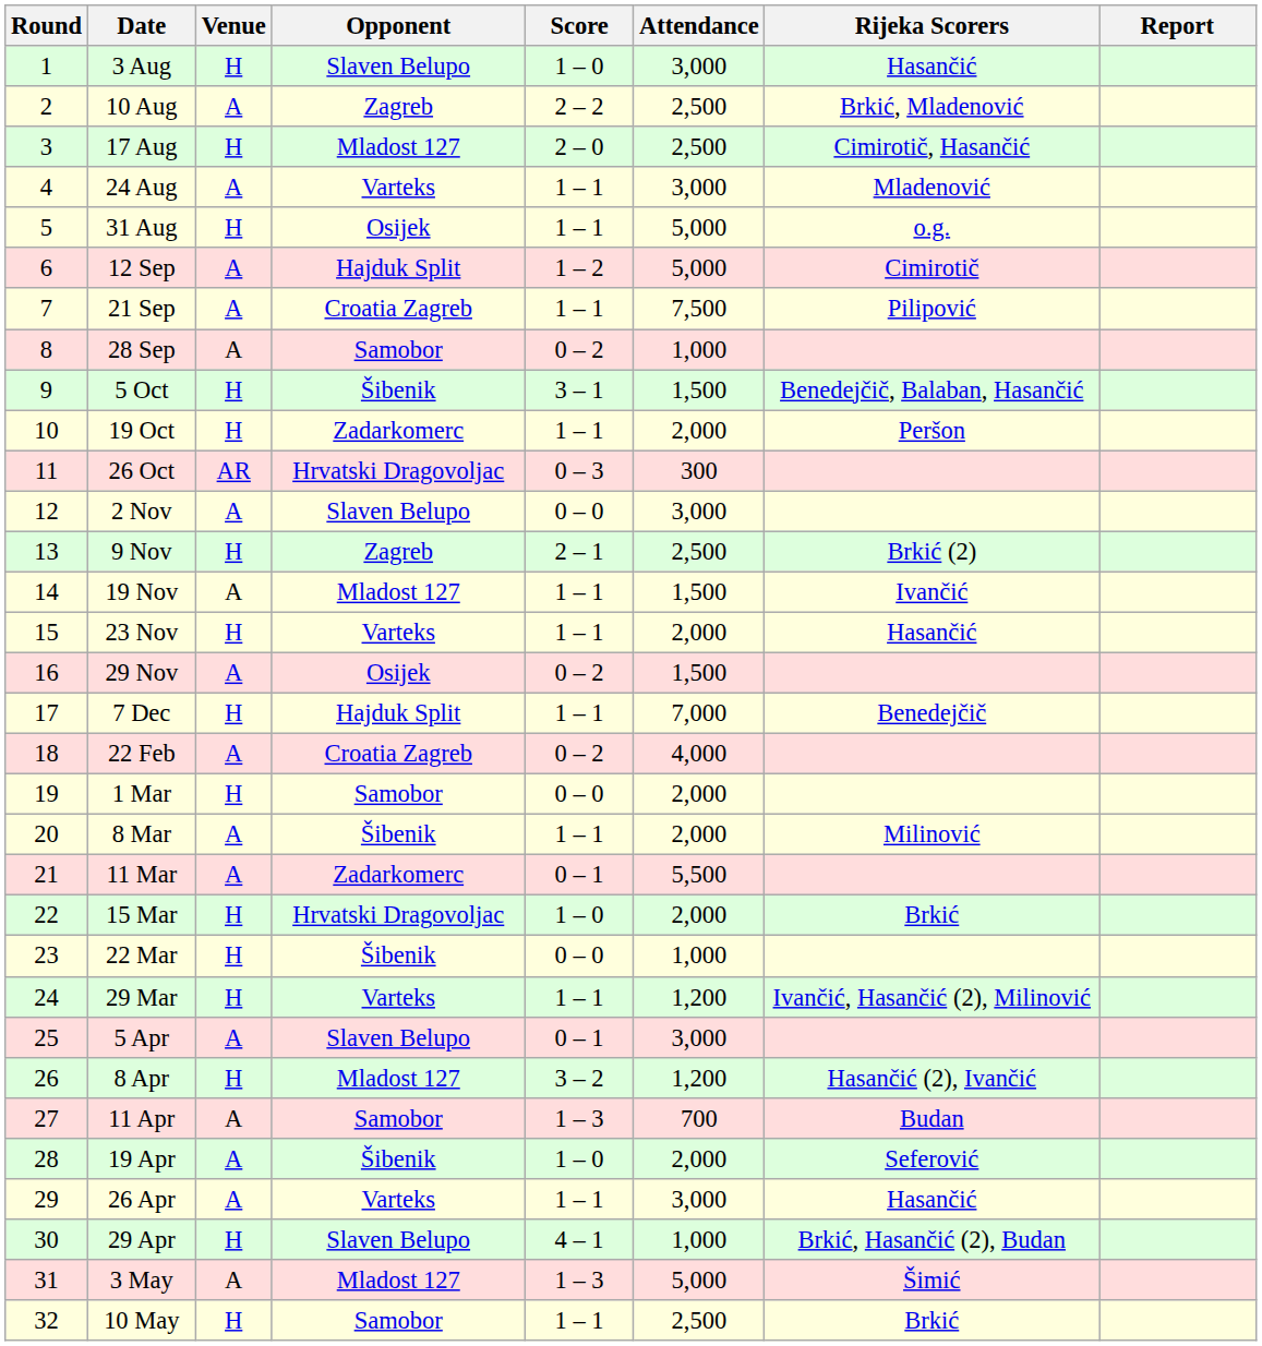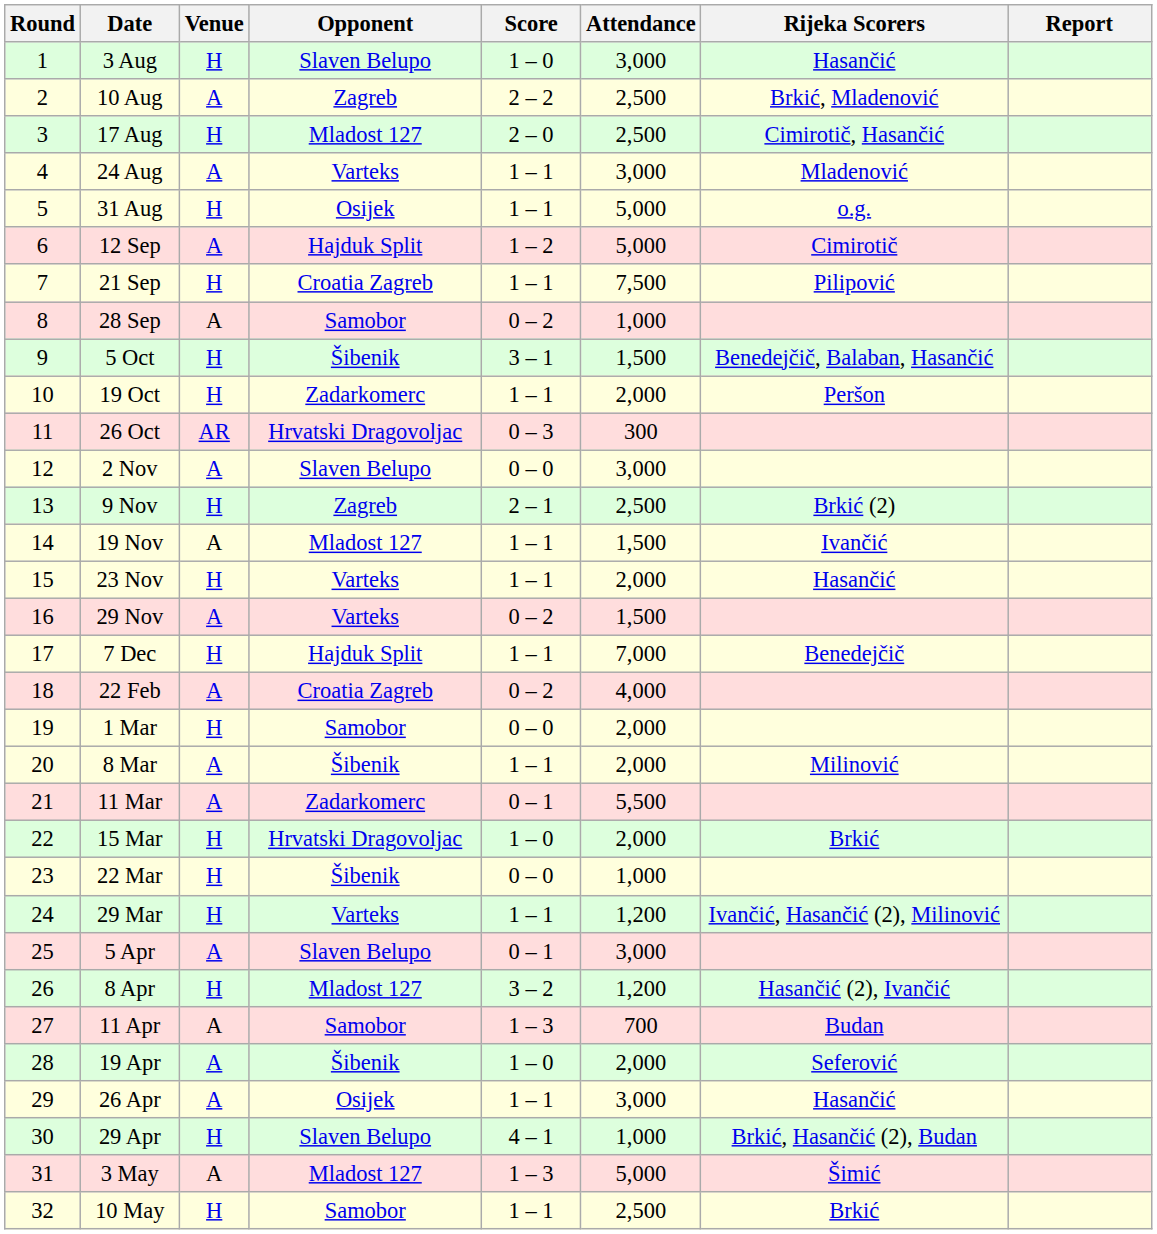 <table class="wikitable sortable" style="text-align: center; font-size:95%;">
 <tr>
 <th width="30">Round</th>
 <th width="60">Date</th>
 <th width="20">Venue</th>
 <th width="150">Opponent</th>
 <th width="60">Score</th>
 <th width="40">Attendance</th>
 <th width="200">Rijeka Scorers</th>
 <th width="90" class="unsortable">Report</th>
 </tr>
 <tr bgcolor="#ddffdd">
 <td>1</td>
 <td>3 Aug</td>
 <td><a href='#'>H</a></td>
 <td><a href='#'>Slaven Belupo</a></td>
 <td>1 – 0</td>
 <td>3,000</td>
 <td><a href='#'>Hasančić</a></td>
 <td></td>
 </tr>
 <tr bgcolor="#ffffdd">
 <td>2</td>
 <td>10 Aug</td>
 <td><a href='#'>A</a></td>
 <td><a href='#'>Zagreb</a></td>
 <td>2 – 2</td>
 <td>2,500</td>
 <td><a href='#'>Brkić</a>, <a href='#'>Mladenović</a></td>
 <td></td>
 </tr>
 <tr bgcolor="#ddffdd">
 <td>3</td>
 <td>17 Aug</td>
 <td><a href='#'>H</a></td>
 <td><a href='#'>Mladost 127</a></td>
 <td>2 – 0</td>
 <td>2,500</td>
 <td><a href='#'>Cimirotič</a>, <a href='#'>Hasančić</a></td>
 <td></td>
 </tr>
 <tr bgcolor="#ffffdd">
 <td>4</td>
 <td>24 Aug</td>
 <td><a href='#'>A</a></td>
 <td><a href='#'>Varteks</a></td>
 <td>1 – 1</td>
 <td>3,000</td>
 <td><a href='#'>Mladenović</a></td>
 <td></td>
 </tr>
 <tr bgcolor="#ffffdd">
 <td>5</td>
 <td>31 Aug</td>
 <td><a href='#'>H</a></td>
 <td><a href='#'>Osijek</a></td>
 <td>1 – 1</td>
 <td>5,000</td>
 <td><a href='#'>o.g.</a></td>
 <td></td>
 </tr>
 <tr bgcolor="#ffdddd">
 <td>6</td>
 <td>12 Sep</td>
 <td><a href='#'>A</a></td>
 <td><a href='#'>Hajduk Split</a></td>
 <td>1 – 2</td>
 <td>5,000</td>
 <td><a href='#'>Cimirotič</a></td>
 <td></td>
 </tr>
 <tr bgcolor="#ffffdd">
 <td>7</td>
 <td>21 Sep</td>
-<td><a href='#'>A</a></td>
+<td><a href='#'>H</a></td>
 <td><a href='#'>Croatia Zagreb</a></td>
 <td>1 – 1</td>
 <td>7,500</td>
 <td><a href='#'>Pilipović</a></td>
 <td></td>
 </tr>
 <tr bgcolor="#ffdddd">
 <td>8</td>
 <td>28 Sep</td>
 <td>A</td>
 <td><a href='#'>Samobor</a></td>
 <td>0 – 2</td>
 <td>1,000</td>
 <td></td>
 <td></td>
 </tr>
 <tr bgcolor="#ddffdd">
 <td>9</td>
 <td>5 Oct</td>
 <td><a href='#'>H</a></td>
 <td><a href='#'>Šibenik</a></td>
 <td>3 – 1</td>
 <td>1,500</td>
 <td><a href='#'>Benedejčič</a>, <a href='#'>Balaban</a>, <a href='#'>Hasančić</a></td>
 <td></td>
 </tr>
 <tr bgcolor="#ffffdd">
 <td>10</td>
 <td>19 Oct</td>
 <td><a href='#'>H</a></td>
 <td><a href='#'>Zadarkomerc</a></td>
 <td>1 – 1</td>
 <td>2,000</td>
 <td><a href='#'>Peršon</a></td>
 <td></td>
 </tr>
 <tr bgcolor="#ffdddd">
 <td>11</td>
 <td>26 Oct</td>
 <td><a href='#'>AR</a></td>
 <td><a href='#'>Hrvatski Dragovoljac</a></td>
 <td>0 – 3</td>
 <td>300</td>
 <td></td>
 <td></td>
 </tr>
 <tr bgcolor="#ffffdd">
 <td>12</td>
 <td>2 Nov</td>
 <td><a href='#'>A</a></td>
 <td><a href='#'>Slaven Belupo</a></td>
 <td>0 – 0</td>
 <td>3,000</td>
 <td></td>
 <td></td>
 </tr>
 <tr bgcolor="#ddffdd">
 <td>13</td>
 <td>9 Nov</td>
 <td><a href='#'>H</a></td>
 <td><a href='#'>Zagreb</a></td>
 <td>2 – 1</td>
 <td>2,500</td>
 <td><a href='#'>Brkić</a> (2)</td>
 <td></td>
 </tr>
 <tr bgcolor="#ffffdd">
 <td>14</td>
 <td>19 Nov</td>
 <td>A</td>
 <td><a href='#'>Mladost 127</a></td>
 <td>1 – 1</td>
 <td>1,500</td>
 <td><a href='#'>Ivančić</a></td>
 <td></td>
 </tr>
 <tr bgcolor="#ffffdd">
 <td>15</td>
 <td>23 Nov</td>
 <td><a href='#'>H</a></td>
 <td><a href='#'>Varteks</a></td>
 <td>1 – 1</td>
 <td>2,000</td>
 <td><a href='#'>Hasančić</a></td>
 <td></td>
 </tr>
 <tr bgcolor="#ffdddd">
 <td>16</td>
 <td>29 Nov</td>
 <td><a href='#'>A</a></td>
-<td><a href='#'>Osijek</a></td>
+<td><a href='#'>Varteks</a></td>
 <td>0 – 2</td>
 <td>1,500</td>
 <td></td>
 <td></td>
 </tr>
 <tr bgcolor="#ffffdd">
 <td>17</td>
 <td>7 Dec</td>
 <td><a href='#'>H</a></td>
 <td><a href='#'>Hajduk Split</a></td>
 <td>1 – 1</td>
 <td>7,000</td>
 <td><a href='#'>Benedejčič</a></td>
 <td></td>
 </tr>
 <tr bgcolor="#ffdddd">
 <td>18</td>
 <td>22 Feb</td>
 <td><a href='#'>A</a></td>
 <td><a href='#'>Croatia Zagreb</a></td>
 <td>0 – 2</td>
 <td>4,000</td>
 <td></td>
 <td></td>
 </tr>
 <tr bgcolor="#ffffdd">
 <td>19</td>
 <td>1 Mar</td>
 <td><a href='#'>H</a></td>
 <td><a href='#'>Samobor</a></td>
 <td>0 – 0</td>
 <td>2,000</td>
 <td></td>
 <td></td>
 </tr>
 <tr bgcolor="#ffffdd">
 <td>20</td>
 <td>8 Mar</td>
 <td><a href='#'>A</a></td>
 <td><a href='#'>Šibenik</a></td>
 <td>1 – 1</td>
 <td>2,000</td>
 <td><a href='#'>Milinović</a></td>
 <td></td>
 </tr>
 <tr bgcolor="#ffdddd">
 <td>21</td>
 <td>11 Mar</td>
 <td><a href='#'>A</a></td>
 <td><a href='#'>Zadarkomerc</a></td>
 <td>0 – 1</td>
 <td>5,500</td>
 <td></td>
 <td></td>
 </tr>
 <tr bgcolor="#ddffdd">
 <td>22</td>
 <td>15 Mar</td>
 <td><a href='#'>H</a></td>
 <td><a href='#'>Hrvatski Dragovoljac</a></td>
 <td>1 – 0</td>
 <td>2,000</td>
 <td><a href='#'>Brkić</a></td>
 <td></td>
 </tr>
 <tr bgcolor="#ffffdd">
 <td>23</td>
 <td>22 Mar</td>
 <td><a href='#'>H</a></td>
 <td><a href='#'>Šibenik</a></td>
 <td>0 – 0</td>
 <td>1,000</td>
 <td></td>
 <td></td>
 </tr>
 <tr bgcolor="#ddffdd">
 <td>24</td>
 <td>29 Mar</td>
 <td><a href='#'>H</a></td>
 <td><a href='#'>Varteks</a></td>
 <td>1 – 1</td>
 <td>1,200</td>
 <td><a href='#'>Ivančić</a>, <a href='#'>Hasančić</a> (2), <a href='#'>Milinović</a></td>
 <td></td>
 </tr>
 <tr bgcolor="#ffdddd">
 <td>25</td>
 <td>5 Apr</td>
 <td><a href='#'>A</a></td>
 <td><a href='#'>Slaven Belupo</a></td>
 <td>0 – 1</td>
 <td>3,000</td>
 <td></td>
 <td></td>
 </tr>
 <tr bgcolor="#ddffdd">
 <td>26</td>
 <td>8 Apr</td>
 <td><a href='#'>H</a></td>
 <td><a href='#'>Mladost 127</a></td>
 <td>3 – 2</td>
 <td>1,200</td>
 <td><a href='#'>Hasančić</a> (2), <a href='#'>Ivančić</a></td>
 <td></td>
 </tr>
 <tr bgcolor="#ffdddd">
 <td>27</td>
 <td>11 Apr</td>
 <td>A</td>
 <td><a href='#'>Samobor</a></td>
 <td>1 – 3</td>
 <td>700</td>
 <td><a href='#'>Budan</a></td>
 <td></td>
 </tr>
 <tr bgcolor="#ddffdd">
 <td>28</td>
 <td>19 Apr</td>
 <td><a href='#'>A</a></td>
 <td><a href='#'>Šibenik</a></td>
 <td>1 – 0</td>
 <td>2,000</td>
 <td><a href='#'>Seferović</a></td>
 <td></td>
 </tr>
 <tr bgcolor="#ffffdd">
 <td>29</td>
 <td>26 Apr</td>
 <td><a href='#'>A</a></td>
-<td><a href='#'>Varteks</a></td>
+<td><a href='#'>Osijek</a></td>
 <td>1 – 1</td>
 <td>3,000</td>
 <td><a href='#'>Hasančić</a></td>
 <td></td>
 </tr>
 <tr bgcolor="#ddffdd">
 <td>30</td>
 <td>29 Apr</td>
 <td><a href='#'>H</a></td>
 <td><a href='#'>Slaven Belupo</a></td>
 <td>4 – 1</td>
 <td>1,000</td>
 <td><a href='#'>Brkić</a>, <a href='#'>Hasančić</a> (2), <a href='#'>Budan</a></td>
 <td></td>
 </tr>
 <tr bgcolor="#ffdddd">
 <td>31</td>
 <td>3 May</td>
 <td>A</td>
 <td><a href='#'>Mladost 127</a></td>
 <td>1 – 3</td>
 <td>5,000</td>
 <td><a href='#'>Šimić</a></td>
 <td></td>
 </tr>
 <tr bgcolor="#ffffdd">
 <td>32</td>
 <td>10 May</td>
 <td><a href='#'>H</a></td>
 <td><a href='#'>Samobor</a></td>
 <td>1 – 1</td>
 <td>2,500</td>
 <td><a href='#'>Brkić</a></td>
 <td></td>
 </tr>
 </table>
